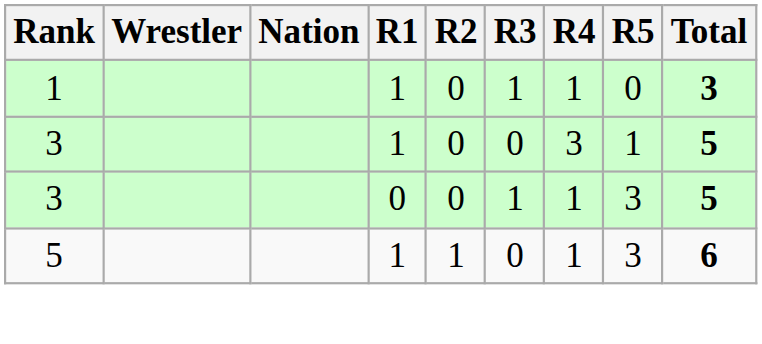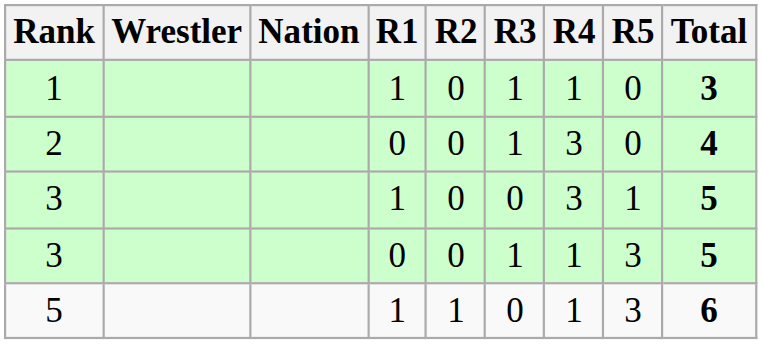 <table class="wikitable sortable" style="text-align:center;">
 <tr>
 <th>Rank</th>
 <th>Wrestler</th>
 <th>Nation</th>
 <th>R1</th>
 <th>R2</th>
 <th>R3</th>
 <th>R4</th>
 <th>R5</th>
 <th>Total</th>
 </tr>
 <tr style="background:#cfc;">
 <td>1</td>
 <td align=left></td>
 <td align=left></td>
 <td>1</td>
 <td>0</td>
 <td>1</td>
 <td>1</td>
 <td>0</td>
 <td><strong>3</strong></td>
+</tr>
+<tr style="background:#cfc;">
+<td>2</td>
+<td align=left></td>
+<td align=left></td>
+<td>0</td>
+<td>0</td>
+<td>1</td>
+<td>3</td>
+<td>0</td>
+<td><strong>4</strong></td>
 </tr>
 <tr style="background:#cfc;">
 <td>3</td>
 <td align=left></td>
 <td align=left></td>
 <td>1</td>
 <td>0</td>
 <td>0</td>
 <td>3</td>
 <td>1</td>
 <td><strong>5</strong></td>
 </tr>
 <tr style="background:#cfc;">
 <td>3</td>
 <td align=left></td>
 <td align=left></td>
 <td>0</td>
 <td>0</td>
 <td>1</td>
 <td>1</td>
 <td>3</td>
 <td><strong>5</strong></td>
 </tr>
 <tr>
 <td>5</td>
 <td align=left></td>
 <td align=left></td>
 <td>1</td>
 <td>1</td>
 <td>0</td>
 <td>1</td>
 <td>3</td>
 <td><strong>6</strong></td>
 </tr>
 </table>
